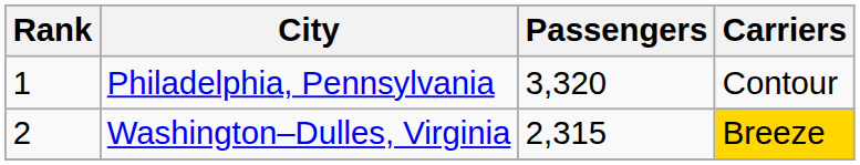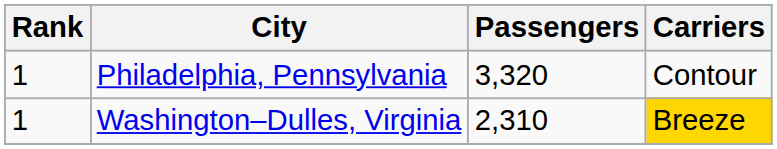 <table class="wikitable sortable">
 <tr>
 <th>Rank</th>
 <th>City</th>
 <th>Passengers</th>
 <th>Carriers</th>
 </tr>
 <tr>
 <td>1</td>
 <td> <a href='#'>Philadelphia, Pennsylvania</a></td>
 <td>3,320</td>
 <td>Contour</td>
 </tr>
 <tr>
-<td>2</td>
+<td>1</td>
 <td> <a href='#'>Washington–Dulles, Virginia</a></td>
-<td>2,315</td>
+<td>2,310</td>
 <td style="background: gold;">Breeze</td>
 </tr>
 <tr>
 </tr>
 </table>
